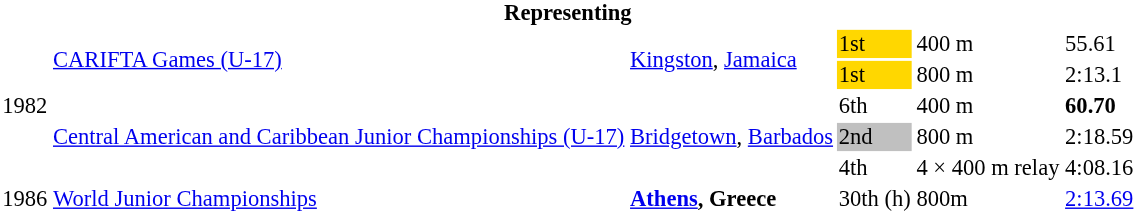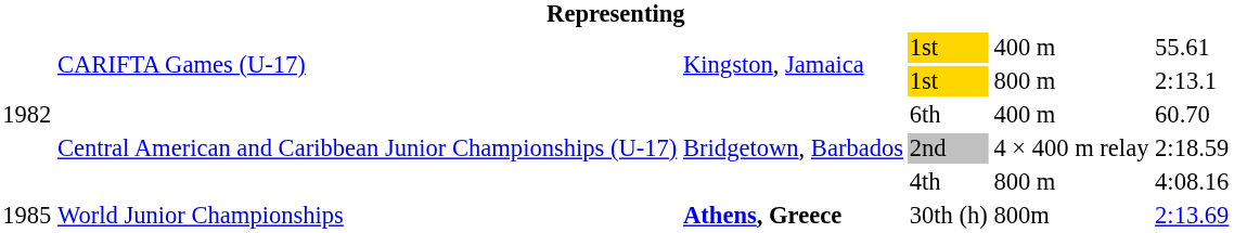 <table>
 <tr>
 <th colspan="6">Representing </th>
 </tr>
 <tr>
 <td rowspan = "5">1982</td>
 <td rowspan = "2"><a href='#'>CARIFTA Games (U-17)</a></td>
 <td rowspan = "2"><a href='#'>Kingston</a>, <a href='#'>Jamaica</a></td>
 <td bgcolor=gold>1st</td>
 <td>400 m</td>
 <td>55.61</td>
 </tr>
 <tr>
 <td bgcolor=gold>1st</td>
 <td>800 m</td>
 <td>2:13.1</td>
 </tr>
 <tr>
 <td rowspan = "3"><a href='#'>Central American and Caribbean Junior Championships (U-17)</a></td>
 <td rowspan = "3"><a href='#'>Bridgetown</a>, <a href='#'>Barbados</a></td>
 <td>6th</td>
 <td>400 m</td>
-<td><strong>60.70</strong></td>
+<td>60.70</td>
 </tr>
 <tr>
 <td bgcolor=silver>2nd</td>
-<td>800 m</td>
+<td>4 × 400 m relay</td>
 <td>2:18.59</td>
 </tr>
 <tr>
 <td>4th</td>
-<td>4 × 400 m relay</td>
+<td>800 m</td>
 <td>4:08.16</td>
 </tr>
 <tr>
-<td>1986</td>
+<td>1985</td>
 <td><a href='#'>World Junior Championships</a></td>
 <td><strong><a href='#'>Athens</a>, Greece</strong></td>
 <td>30th (h)</td>
 <td>800m</td>
 <td><a href='#'>2:13.69</a></td>
 </tr>
 </table>
